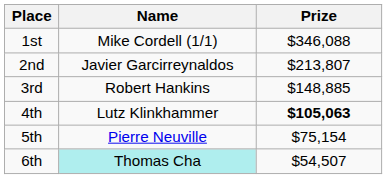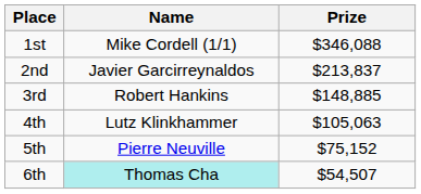 <table class="wikitable">
 <tr>
 <th width="50">Place</th>
 <th width="200">Name</th>
 <th width="125">Prize</th>
 </tr>
 <tr>
 <td align = "center">1st</td>
 <td align = "center">Mike Cordell (1/1)</td>
 <td align = "center">$346,088</td>
 </tr>
 <tr>
 <td align = "center">2nd</td>
 <td align = "center">Javier Garcirreynaldos</td>
-<td align = "center">$213,807</td>
+<td align = "center">$213,837</td>
 </tr>
 <tr>
 <td align = "center">3rd</td>
 <td align = "center">Robert Hankins</td>
 <td align = "center">$148,885</td>
 </tr>
 <tr>
 <td align = "center">4th</td>
 <td align = "center">Lutz Klinkhammer</td>
-<td align = "center"><strong>$105,063</strong></td>
+<td align = "center">$105,063</td>
 </tr>
 <tr>
 <td align = "center">5th</td>
 <td align = "center"><a href='#'>Pierre Neuville</a></td>
-<td align = "center">$75,154</td>
+<td align = "center">$75,152</td>
 </tr>
 <tr>
 <td align = "center">6th</td>
 <td align = "center" style="background: paleturquoise;">Thomas Cha</td>
 <td align = "center">$54,507</td>
 </tr>
 </table>
